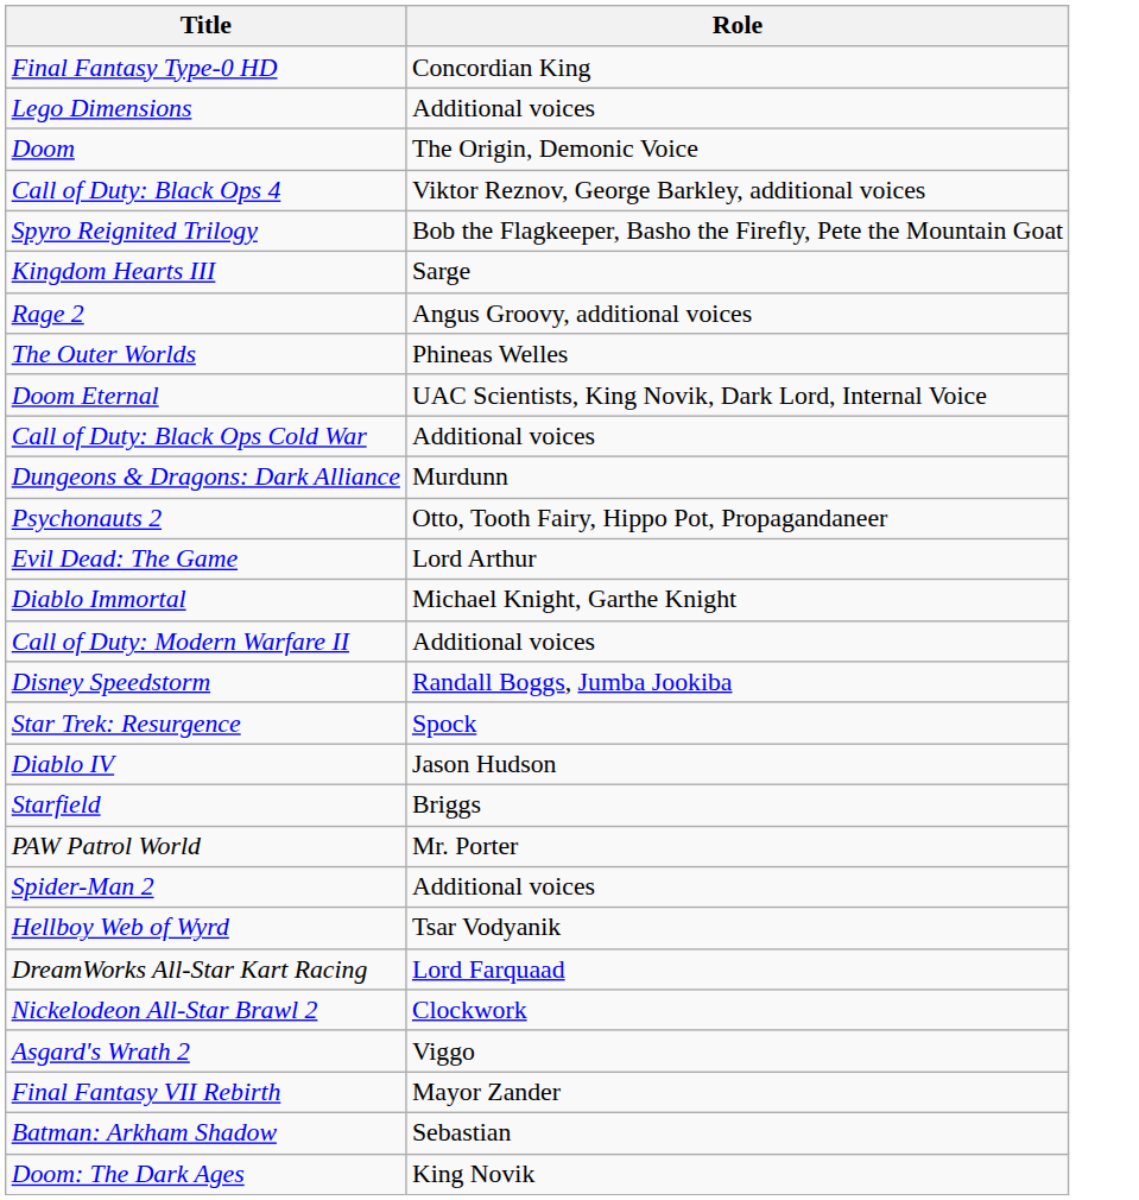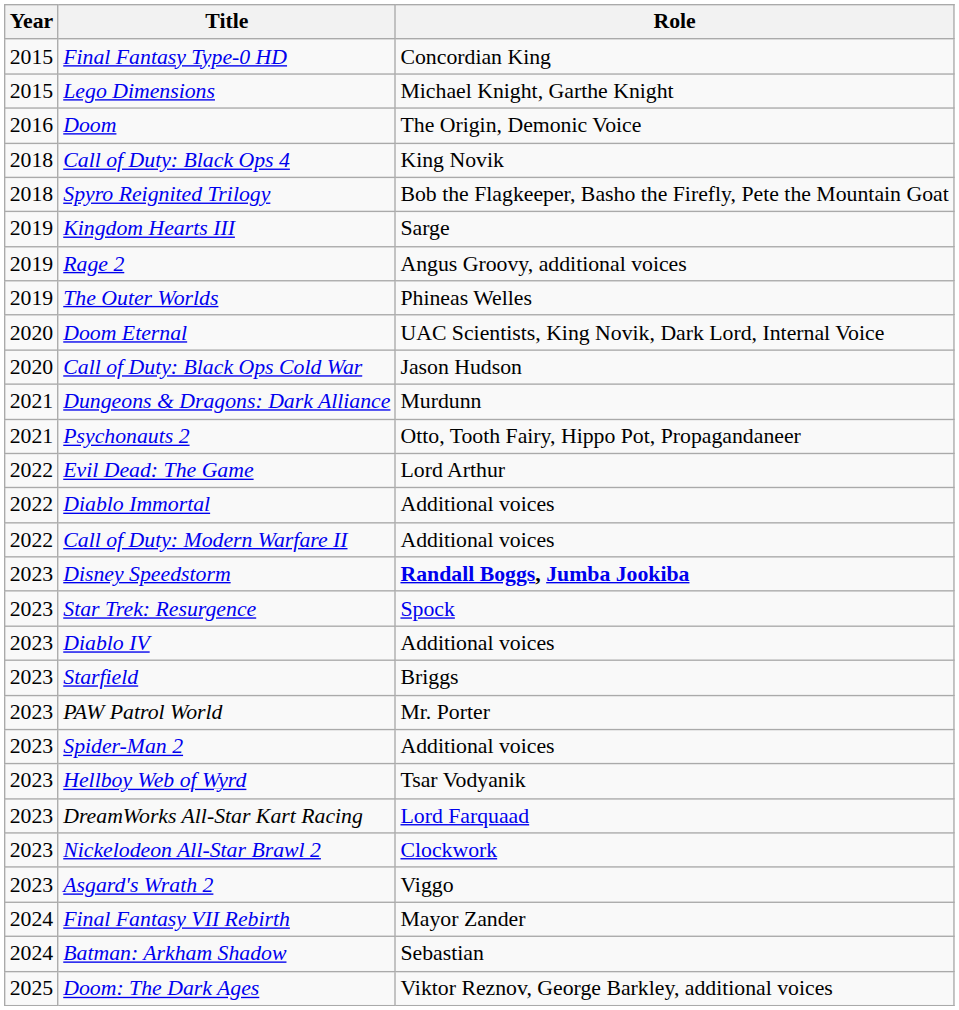 <table class="wikitable sortable">
 <tr>
+<th>Year</th>
 <th>Title</th>
 <th>Role</th>
 </tr>
 <tr>
+<td>2015</td>
 <td><em><a href='#'>Final Fantasy Type-0 HD</a></em></td>
 <td>Concordian King</td>
 </tr>
 <tr>
+<td>2015</td>
 <td><em><a href='#'>Lego Dimensions</a></em></td>
-<td>Additional voices</td>
+<td>Michael Knight, Garthe Knight</td>
 </tr>
 <tr>
+<td>2016</td>
 <td><em><a href='#'>Doom</a></em></td>
 <td>The Origin, Demonic Voice</td>
 </tr>
 <tr>
+<td>2018</td>
 <td><em><a href='#'>Call of Duty: Black Ops 4</a></em></td>
-<td>Viktor Reznov, George Barkley, additional voices</td>
+<td>King Novik</td>
 </tr>
 <tr>
+<td>2018</td>
 <td><em><a href='#'>Spyro Reignited Trilogy</a></em></td>
 <td>Bob the Flagkeeper, Basho the Firefly, Pete the Mountain Goat</td>
 </tr>
 <tr>
+<td>2019</td>
 <td><em><a href='#'>Kingdom Hearts III</a></em></td>
 <td>Sarge</td>
 </tr>
 <tr>
+<td>2019</td>
 <td><em><a href='#'>Rage 2</a></em></td>
 <td>Angus Groovy, additional voices</td>
 </tr>
 <tr>
+<td>2019</td>
 <td><em><a href='#'>The Outer Worlds</a></em></td>
 <td>Phineas Welles</td>
 </tr>
 <tr>
+<td>2020</td>
 <td><em><a href='#'>Doom Eternal</a></em></td>
 <td>UAC Scientists, King Novik, Dark Lord, Internal Voice</td>
 </tr>
 <tr>
+<td>2020</td>
 <td><em><a href='#'>Call of Duty: Black Ops Cold War</a></em></td>
-<td>Additional voices</td>
+<td>Jason Hudson</td>
 </tr>
 <tr>
+<td>2021</td>
 <td><em><a href='#'>Dungeons & Dragons: Dark Alliance</a></em></td>
 <td>Murdunn</td>
 </tr>
 <tr>
+<td>2021</td>
 <td><em><a href='#'>Psychonauts 2</a></em></td>
 <td>Otto, Tooth Fairy, Hippo Pot, Propagandaneer</td>
 </tr>
 <tr>
+<td>2022</td>
 <td><em><a href='#'>Evil Dead: The Game</a></em></td>
 <td>Lord Arthur</td>
 </tr>
 <tr>
+<td>2022</td>
 <td><em><a href='#'>Diablo Immortal</a></em></td>
-<td>Michael Knight, Garthe Knight</td>
+<td>Additional voices</td>
 </tr>
 <tr>
+<td>2022</td>
 <td><em><a href='#'>Call of Duty: Modern Warfare II</a></em></td>
 <td>Additional voices</td>
 </tr>
 <tr>
+<td>2023</td>
 <td><em><a href='#'>Disney Speedstorm</a></em></td>
-<td><a href='#'>Randall Boggs</a>, <a href='#'>Jumba Jookiba</a></td>
+<td><strong><a href='#'>Randall Boggs</a>, <a href='#'>Jumba Jookiba</a></strong></td>
 </tr>
 <tr>
+<td>2023</td>
 <td><em><a href='#'>Star Trek: Resurgence</a></em></td>
 <td><a href='#'>Spock</a></td>
 </tr>
 <tr>
+<td>2023</td>
 <td><em><a href='#'>Diablo IV</a></em></td>
-<td>Jason Hudson</td>
+<td>Additional voices</td>
 </tr>
 <tr>
+<td>2023</td>
 <td><em><a href='#'>Starfield</a></em></td>
 <td>Briggs</td>
 </tr>
 <tr>
+<td>2023</td>
 <td><em>PAW Patrol World</em></td>
 <td>Mr. Porter</td>
 </tr>
 <tr>
+<td>2023</td>
 <td><em><a href='#'>Spider-Man 2</a></em></td>
 <td>Additional voices</td>
 </tr>
 <tr>
+<td>2023</td>
 <td><em><a href='#'>Hellboy Web of Wyrd</a></em></td>
 <td>Tsar Vodyanik</td>
 </tr>
 <tr>
+<td>2023</td>
 <td><em>DreamWorks All-Star Kart Racing</em></td>
 <td><a href='#'>Lord Farquaad</a></td>
 </tr>
 <tr>
+<td>2023</td>
 <td><em><a href='#'>Nickelodeon All-Star Brawl 2</a></em></td>
 <td><a href='#'>Clockwork</a></td>
 </tr>
 <tr>
+<td>2023</td>
 <td><em><a href='#'>Asgard's Wrath 2</a></em></td>
 <td>Viggo</td>
 </tr>
 <tr>
+<td>2024</td>
 <td><em><a href='#'>Final Fantasy VII Rebirth</a></em></td>
 <td>Mayor Zander</td>
 </tr>
 <tr>
+<td>2024</td>
 <td><em><a href='#'>Batman: Arkham Shadow</a></em></td>
 <td>Sebastian</td>
 </tr>
 <tr>
+<td>2025</td>
 <td><em><a href='#'>Doom: The Dark Ages</a></em></td>
-<td>King Novik</td>
+<td>Viktor Reznov, George Barkley, additional voices</td>
 </tr>
 </table>
